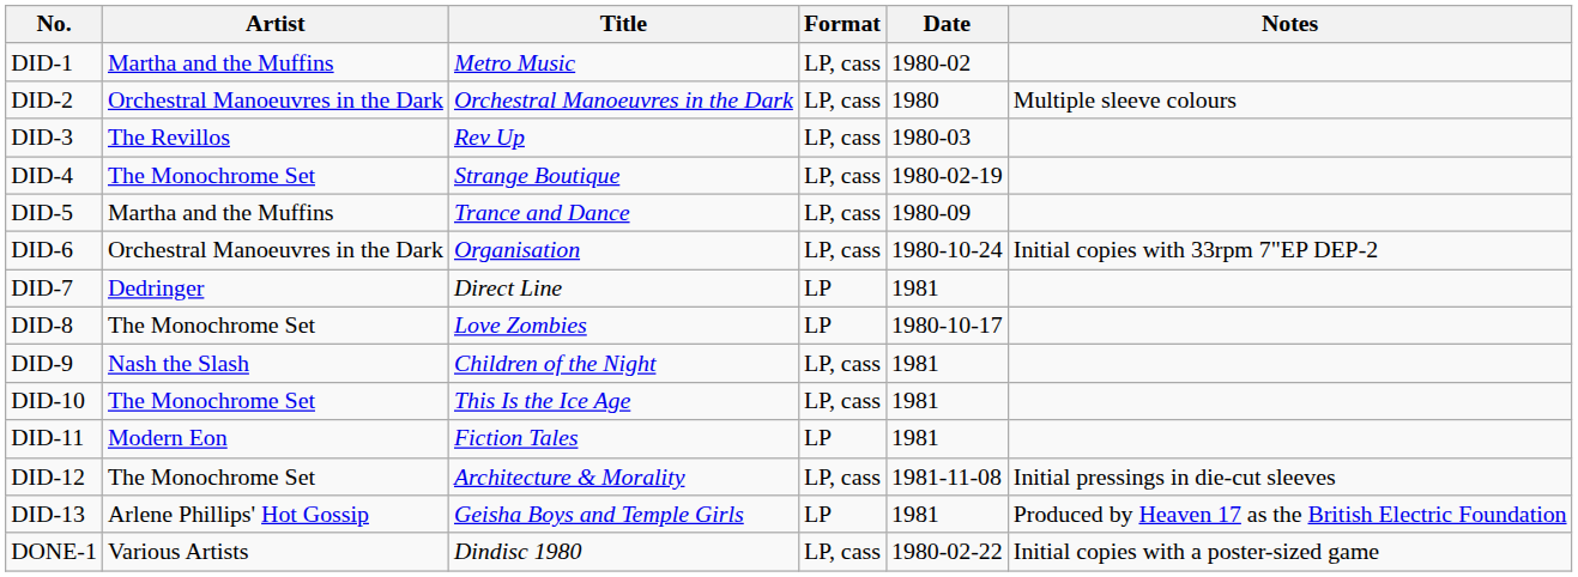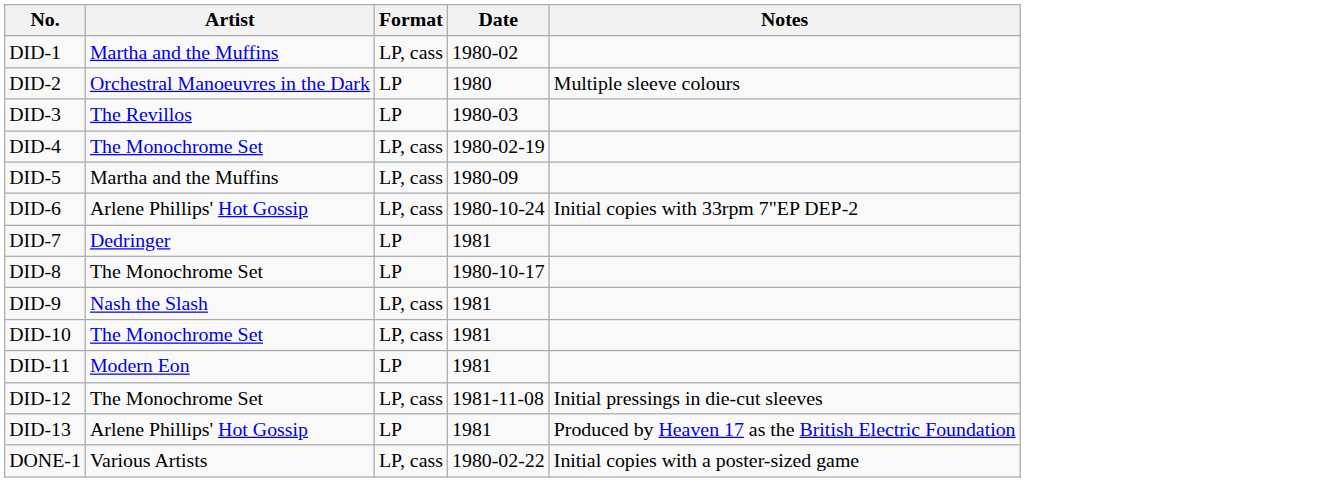 <table class="wikitable sortable">
 <tr>
 <th>No.</th>
 <th>Artist</th>
-<th>Title</th>
 <th>Format</th>
 <th>Date</th>
 <th>Notes</th>
 </tr>
 <tr>
 <td>DID-1</td>
 <td><a href='#'>Martha and the Muffins</a></td>
-<td><em><a href='#'>Metro Music</a></em></td>
 <td>LP, cass</td>
 <td>1980-02</td>
 <td></td>
 </tr>
 <tr>
 <td>DID-2</td>
 <td><a href='#'>Orchestral Manoeuvres in the Dark</a></td>
-<td><em><a href='#'>Orchestral Manoeuvres in the Dark</a></em></td>
-<td>LP, cass</td>
+<td>LP</td>
 <td>1980</td>
 <td>Multiple sleeve colours</td>
 </tr>
 <tr>
 <td>DID-3</td>
 <td><a href='#'>The Revillos</a></td>
-<td><em><a href='#'>Rev Up</a></em></td>
-<td>LP, cass</td>
+<td>LP</td>
 <td>1980-03</td>
 <td></td>
 </tr>
 <tr>
 <td>DID-4</td>
 <td><a href='#'>The Monochrome Set</a></td>
-<td><em><a href='#'>Strange Boutique</a></em></td>
 <td>LP, cass</td>
 <td>1980-02-19</td>
 <td></td>
 </tr>
 <tr>
 <td>DID-5</td>
 <td>Martha and the Muffins</td>
-<td><em><a href='#'>Trance and Dance</a></em></td>
 <td>LP, cass</td>
 <td>1980-09</td>
 <td></td>
 </tr>
 <tr>
 <td>DID-6</td>
-<td>Orchestral Manoeuvres in the Dark</td>
-<td><em><a href='#'>Organisation</a></em></td>
+<td>Arlene Phillips' <a href='#'>Hot Gossip</a></td>
 <td>LP, cass</td>
 <td>1980-10-24</td>
 <td>Initial copies with 33rpm 7"EP DEP-2</td>
 </tr>
 <tr>
 <td>DID-7</td>
 <td><a href='#'>Dedringer</a></td>
-<td><em>Direct Line</em></td>
 <td>LP</td>
 <td>1981</td>
 <td></td>
 </tr>
 <tr>
 <td>DID-8</td>
 <td>The Monochrome Set</td>
-<td><em><a href='#'>Love Zombies</a></em></td>
 <td>LP</td>
 <td>1980-10-17</td>
 <td></td>
 </tr>
 <tr>
 <td>DID-9</td>
 <td><a href='#'>Nash the Slash</a></td>
-<td><em><a href='#'>Children of the Night</a></em></td>
 <td>LP, cass</td>
 <td>1981</td>
 <td></td>
 </tr>
 <tr>
 <td>DID-10</td>
 <td><a href='#'>The Monochrome Set</a></td>
-<td><em><a href='#'>This Is the Ice Age</a></em></td>
 <td>LP, cass</td>
 <td>1981</td>
 <td></td>
 </tr>
 <tr>
 <td>DID-11</td>
 <td><a href='#'>Modern Eon</a></td>
-<td><em><a href='#'>Fiction Tales</a></em></td>
 <td>LP</td>
 <td>1981</td>
 <td></td>
 </tr>
 <tr>
 <td>DID-12</td>
 <td>The Monochrome Set</td>
-<td><em><a href='#'>Architecture & Morality</a></em></td>
 <td>LP, cass</td>
 <td>1981-11-08</td>
 <td>Initial pressings in die-cut sleeves</td>
 </tr>
 <tr>
 <td>DID-13</td>
 <td>Arlene Phillips' <a href='#'>Hot Gossip</a></td>
-<td><em><a href='#'>Geisha Boys and Temple Girls</a></em></td>
 <td>LP</td>
 <td>1981</td>
 <td>Produced by <a href='#'>Heaven 17</a> as the <a href='#'>British Electric Foundation</a></td>
 </tr>
 <tr>
 <td>DONE-1</td>
 <td>Various Artists</td>
-<td><em>Dindisc 1980</em></td>
 <td>LP, cass</td>
 <td>1980-02-22</td>
 <td>Initial copies with a poster-sized game</td>
 </tr>
 </table>
